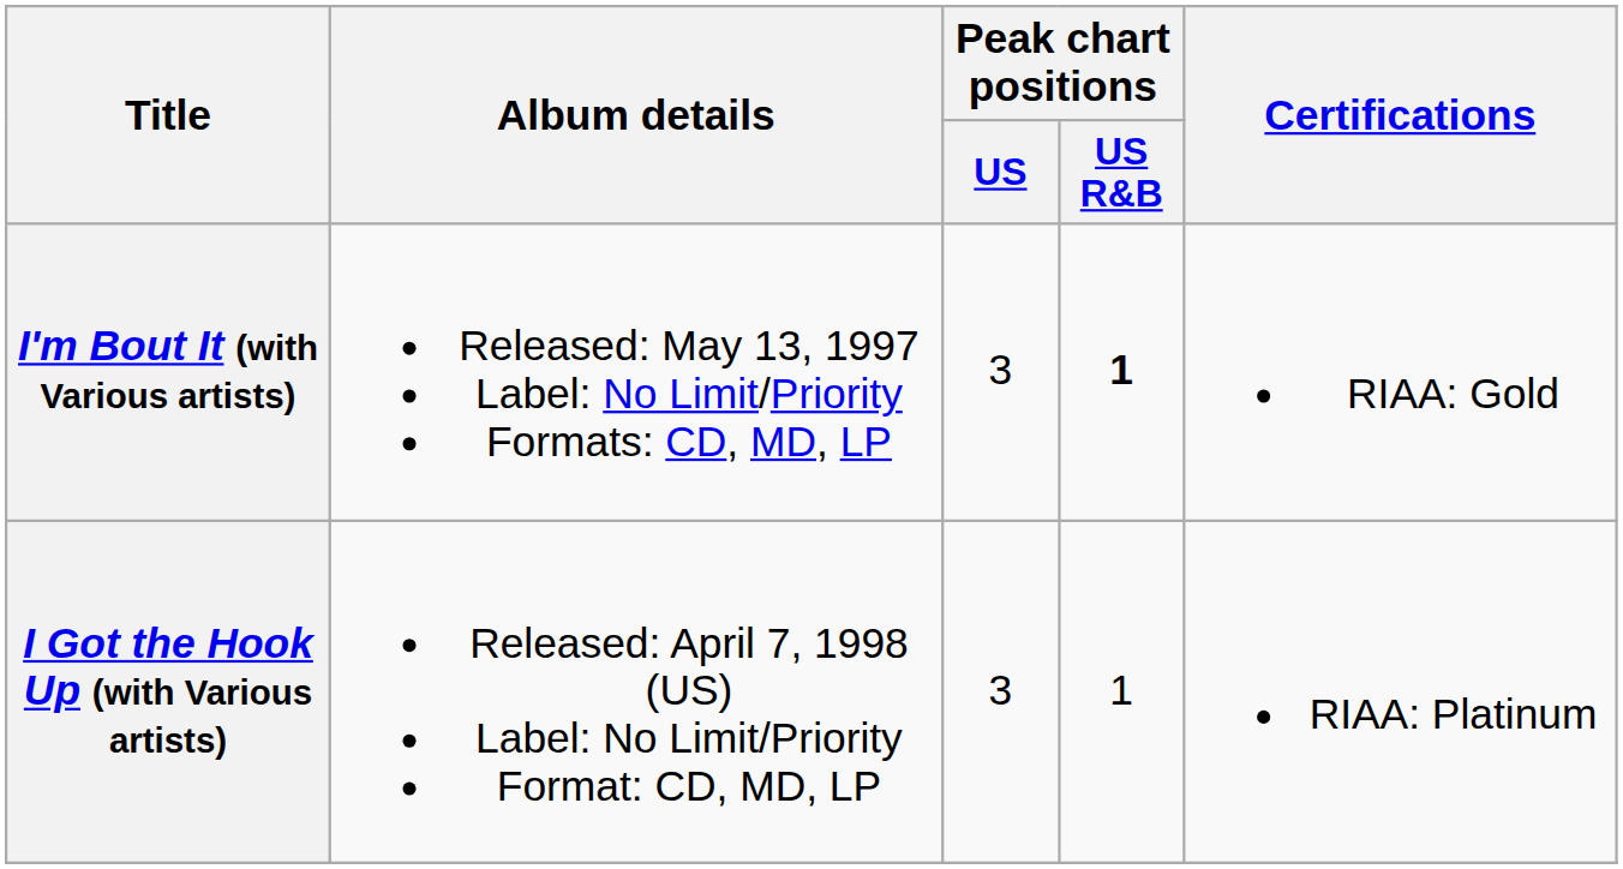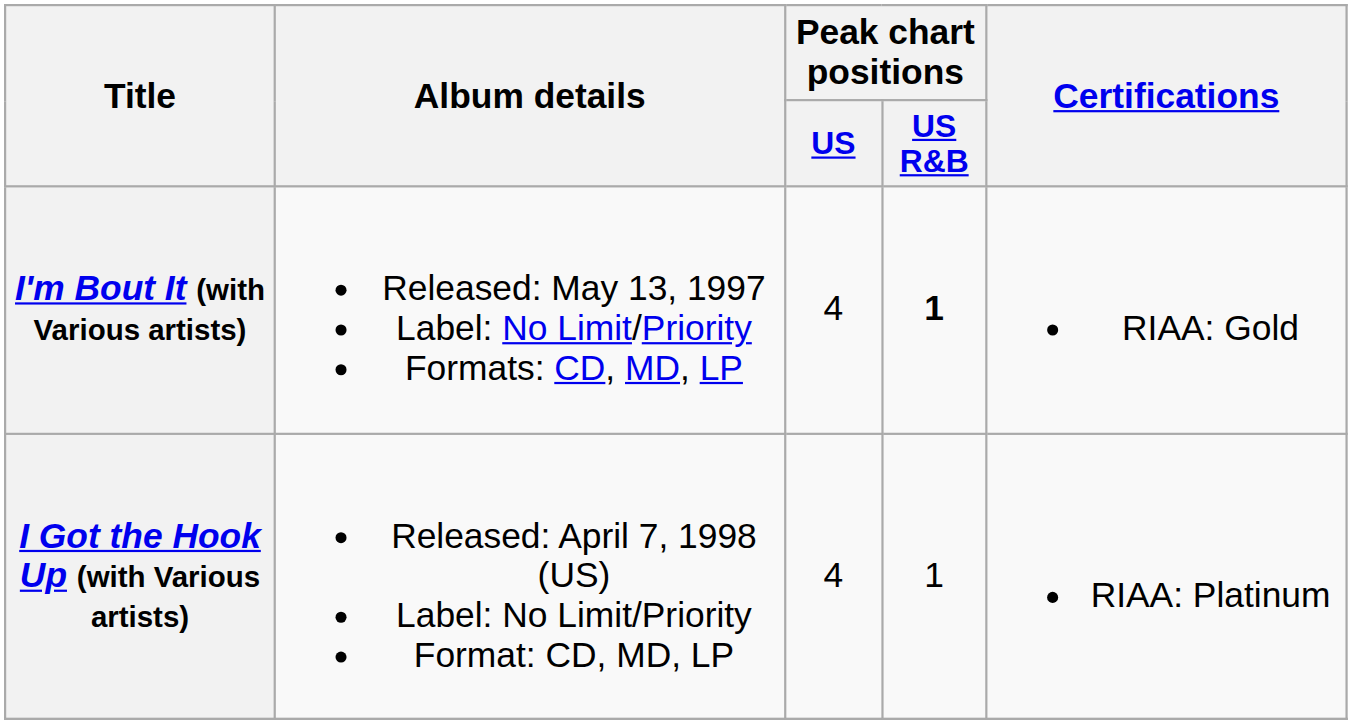 <table class="wikitable plainrowheaders" style="text-align:center;">
 <tr>
 <th scope="col" rowspan="2" style="width:10em;">Title</th>
 <th scope="col" rowspan="2" style="width:18em;">Album details</th>
 <th scope="col" colspan="2">Peak chart positions</th>
 <th scope="col" rowspan="2" style="width:12em;"><a href='#'>Certifications</a></th>
 </tr>
 <tr>
 <th style="width:3em;font-size:90%;"><a href='#'>US</a><br></th>
 <th style="width:3em;font-size:90%;"><a href='#'>US R&B</a><br></th>
 </tr>
 <tr>
 <th scope="row"><em><a href='#'>I'm Bout It</a></em> <small>(with Various artists)</small></th>
 <td><br><ul><li>Released: May 13, 1997</li><li>Label: <a href='#'>No Limit</a>/<a href='#'>Priority</a></li><li>Formats: <a href='#'>CD</a>, <a href='#'>MD</a>, <a href='#'>LP</a></li></ul></td>
-<td>3</td>
+<td>4</td>
 <td><strong>1</strong></td>
 <td><br><ul><li>RIAA: Gold</li></ul></td>
 </tr>
 <tr>
 <th scope="row"><em><a href='#'>I Got the Hook Up</a></em> <small>(with Various artists)</small></th>
 <td><br><ul><li>Released: April 7, 1998 (US)</li><li>Label: No Limit/Priority</li><li>Format: CD, MD, LP</li></ul></td>
-<td>3</td>
+<td>4</td>
 <td>1</td>
 <td><br><ul><li>RIAA: Platinum</li></ul></td>
 </tr>
 <tr>
 </tr>
 </table>
